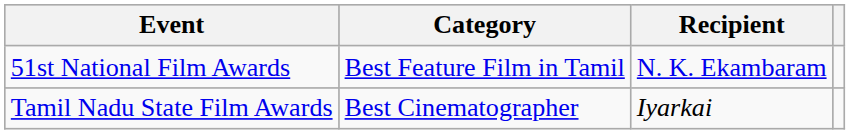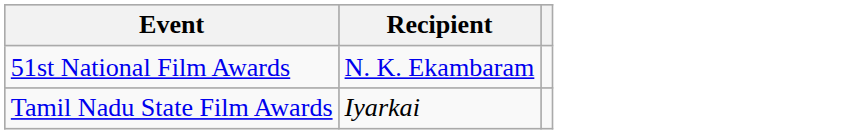 <table class="wikitable">
 <tr>
 <th>Event</th>
-<th>Category</th>
 <th>Recipient</th>
 <th></th>
 </tr>
 <tr>
 <td><a href='#'>51st National Film Awards</a></td>
-<td><a href='#'>Best Feature Film in Tamil</a></td>
 <td><a href='#'>N. K. Ekambaram</a></td>
 <td style="text-align:center;"></td>
 </tr>
 <tr>
 <td><a href='#'>Tamil Nadu State Film Awards</a></td>
-<td><a href='#'>Best Cinematographer</a></td>
 <td><em>Iyarkai</em></td>
 <td style="text-align:center;"></td>
 </tr>
 </table>
